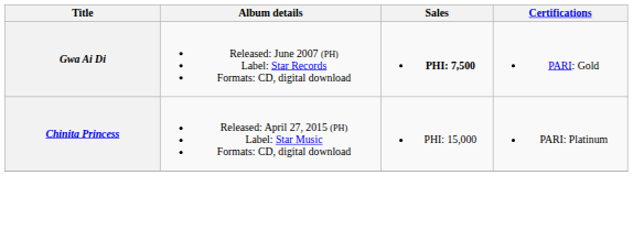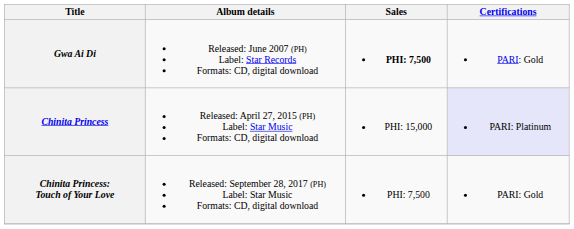 <table class="wikitable plainrowheaders" style="text-align:center;">
 <tr>
 <th style="width:14em;">Title</th>
 <th style="width:20em;">Album details</th>
 <th style="width:10em;">Sales</th>
 <th style="width:12em;"><a href='#'>Certifications</a></th>
 </tr>
 <tr>
 <th scope="row"><em>Gwa Ai Di</em></th>
 <td><br><ul><li>Released: June 2007 <small>(PH)</small></li><li>Label: <a href='#'>Star Records</a></li><li>Formats: CD, digital download</li></ul></td>
 <td><strong><br><ul><li>PHI: 7,500</li></ul></strong></td>
 <td><br><ul><li><a href='#'>PARI</a>: Gold</li></ul></td>
 </tr>
 <tr>
 <th scope="row"><em><a href='#'>Chinita Princess</a></em></th>
 <td><br><ul><li>Released: April 27, 2015 <small>(PH)</small></li><li>Label: <a href='#'>Star Music</a></li><li>Formats: CD, digital download</li></ul></td>
 <td><br><ul><li>PHI: 15,000</li></ul></td>
-<td><br><ul><li>PARI: Platinum</li></ul></td>
+<td style="background: lavender;"><br><ul><li>PARI: Platinum</li></ul></td>
+</tr>
+<tr>
+<th scope="row"><em>Chinita Princess:<br>Touch of Your Love</em></th>
+<td><br><ul><li>Released: September 28, 2017 <small>(PH)</small></li><li>Label: Star Music</li><li>Formats: CD, digital download</li></ul></td>
+<td><br><ul><li>PHI: 7,500</li></ul></td>
+<td><br><ul><li>PARI: Gold</li></ul></td>
 </tr>
 <tr>
 </tr>
 </table>
